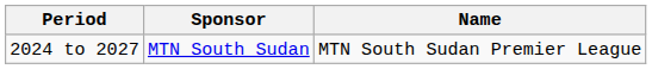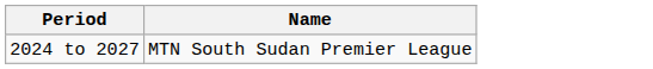 <table class="wikitable">
 <tr>
 <th>Period</th>
-<th>Sponsor</th>
 <th>Name</th>
 </tr>
 <tr>
 <td>2024 to 2027</td>
-<td><a href='#'>MTN South Sudan</a></td>
 <td>MTN South Sudan Premier League</td>
 </tr>
 </table>
